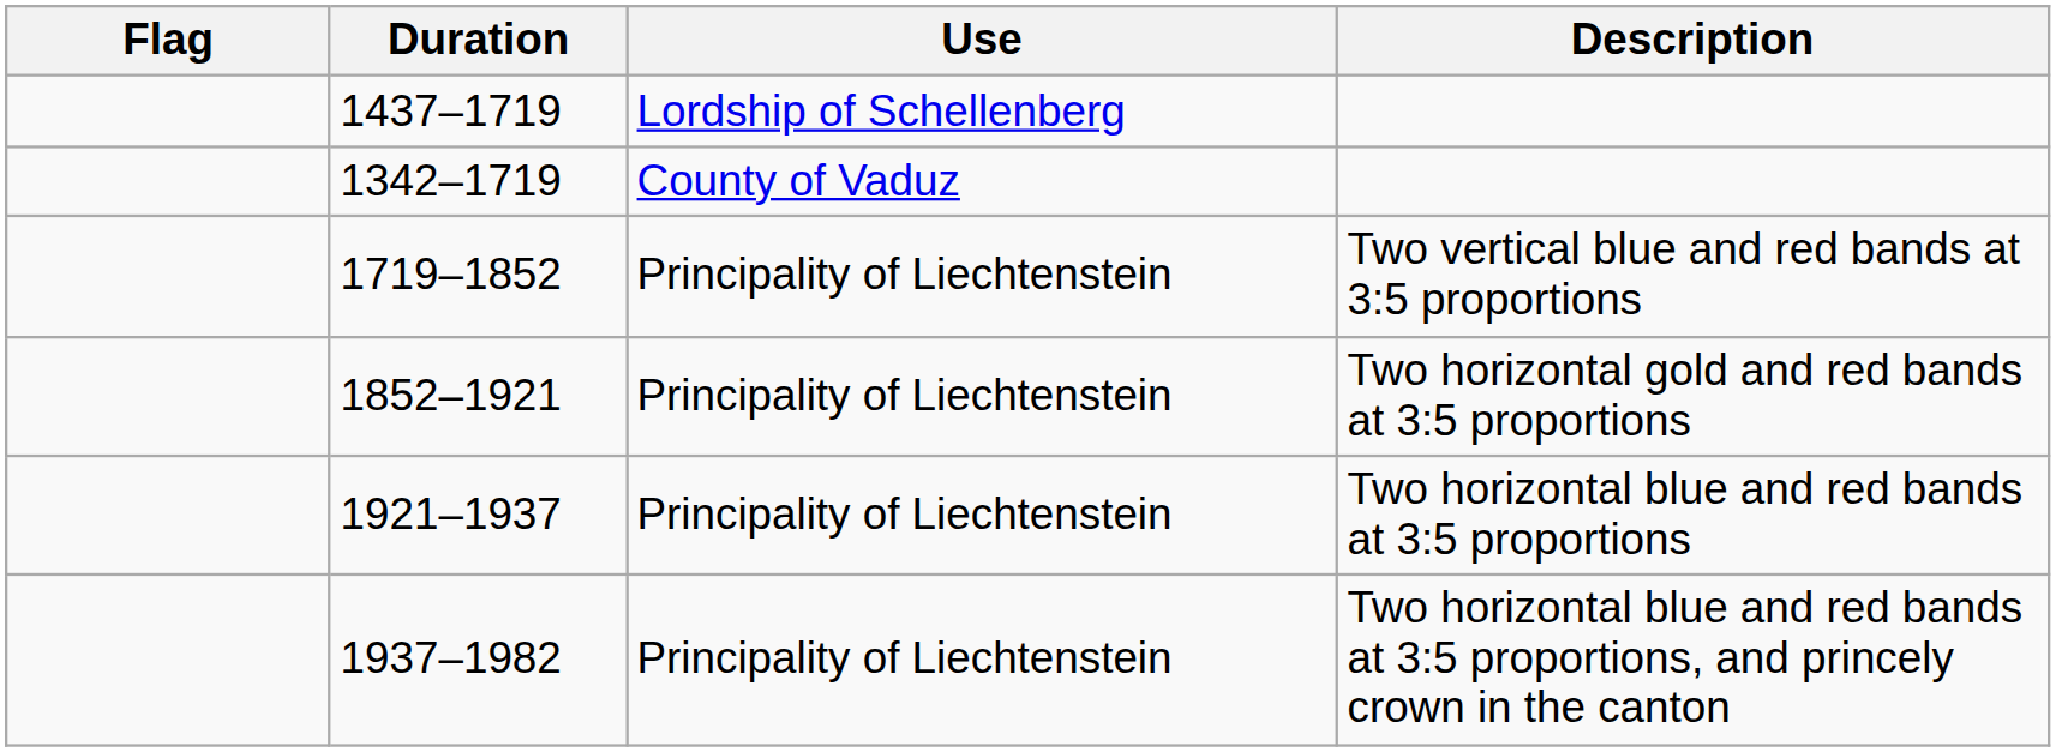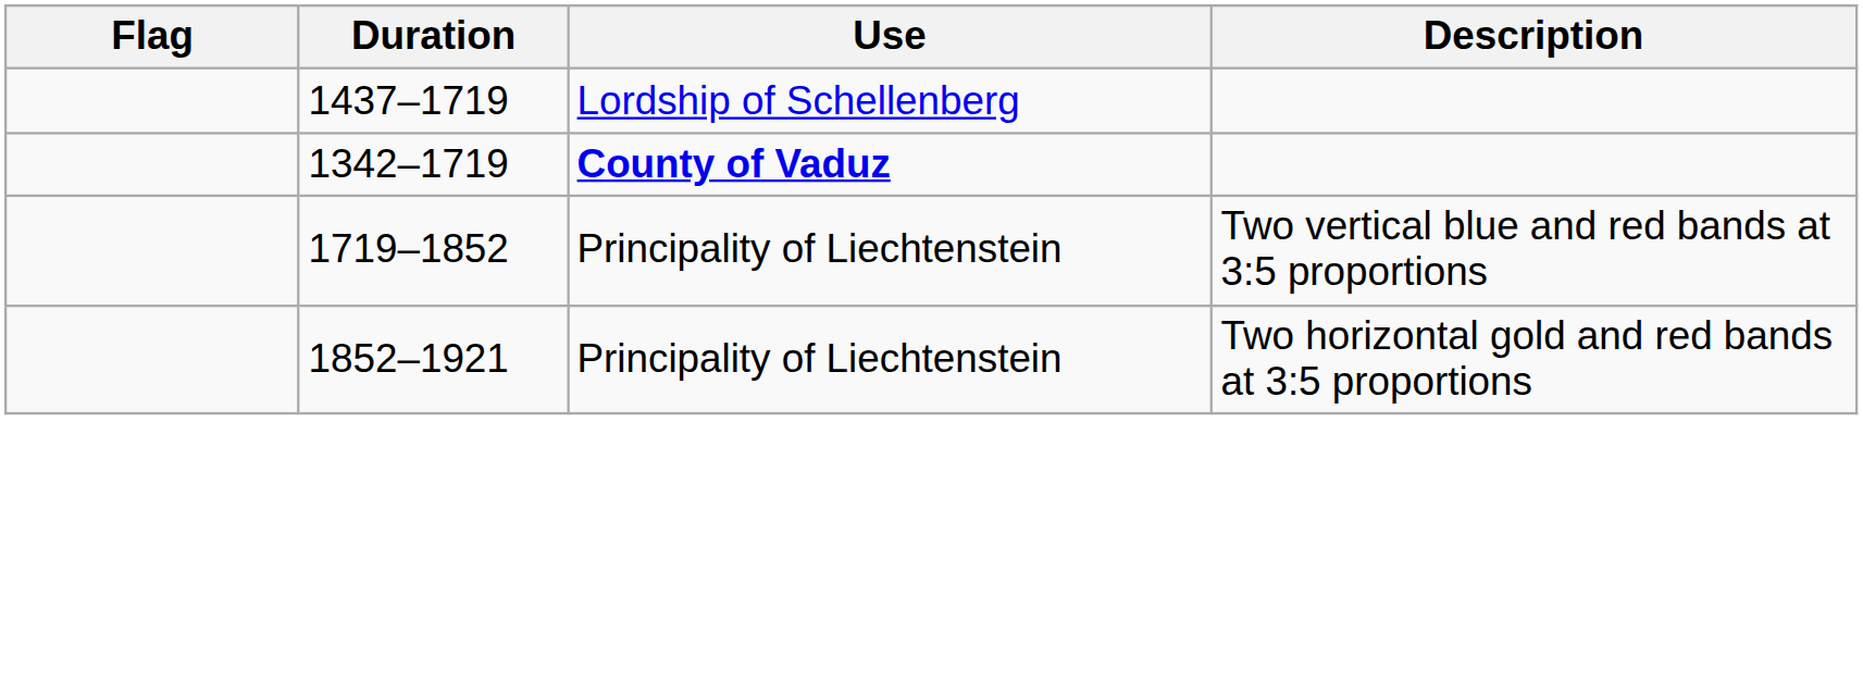 <table class="wikitable">
 <tr>
 <th width="110">Flag</th>
 <th width="100">Duration</th>
 <th width="250">Use</th>
 <th width="250">Description</th>
 </tr>
 <tr>
 <td></td>
 <td>1437–1719</td>
 <td><a href='#'>Lordship of Schellenberg</a></td>
 <td></td>
 </tr>
 <tr>
 <td></td>
 <td>1342–1719</td>
-<td><a href='#'>County of Vaduz</a></td>
+<td><strong><a href='#'>County of Vaduz</a></strong></td>
 <td></td>
 </tr>
 <tr>
 <td></td>
 <td>1719–1852</td>
 <td>Principality of Liechtenstein</td>
 <td>Two vertical blue and red bands at 3:5 proportions</td>
 </tr>
 <tr>
 <td></td>
 <td>1852–1921</td>
 <td>Principality of Liechtenstein</td>
 <td>Two horizontal gold and red bands at 3:5 proportions</td>
 </tr>
-<tr>
-<td></td>
-<td>1921–1937</td>
-<td>Principality of Liechtenstein</td>
-<td>Two horizontal blue and red bands at 3:5 proportions</td>
-</tr>
-<tr>
-<td></td>
-<td>1937–1982</td>
-<td>Principality of Liechtenstein</td>
-<td>Two horizontal blue and red bands at 3:5 proportions, and princely crown in the canton</td>
-</tr>
 </table>
